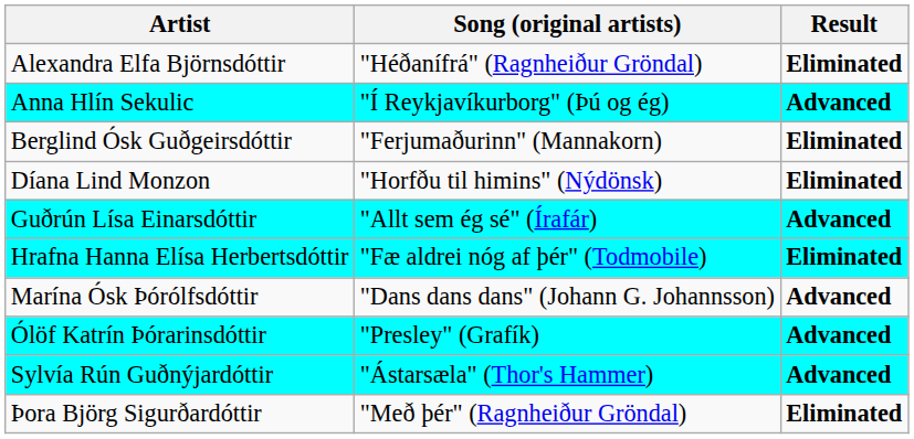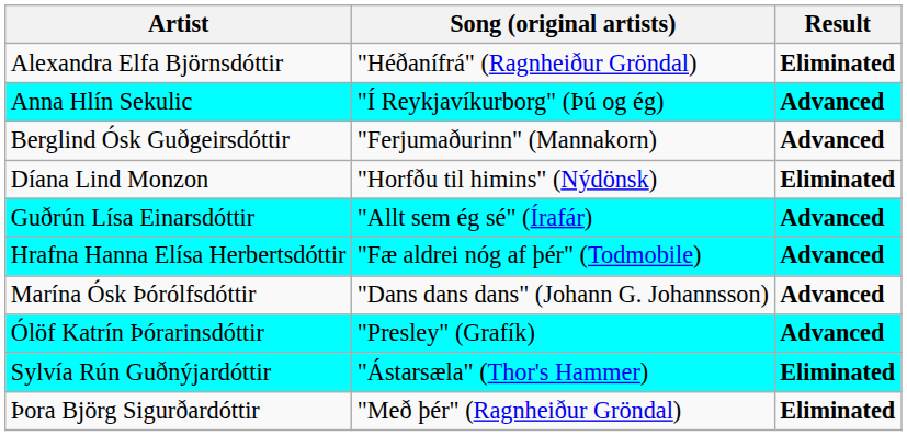 <table class=wikitable>
 <tr>
 <th>Artist</th>
 <th>Song (original artists)</th>
 <th>Result</th>
 </tr>
 <tr>
 <td>Alexandra Elfa Björnsdóttir</td>
 <td>"Héðanífrá" (<a href='#'>Ragnheiður Gröndal</a>)</td>
 <td><strong>Eliminated</strong></td>
 </tr>
 <tr style="background:cyan;">
 <td>Anna Hlín Sekulic</td>
 <td>"Í Reykjavíkurborg" (Þú og ég)</td>
 <td><strong>Advanced</strong></td>
 </tr>
 <tr>
 <td>Berglind Ósk Guðgeirsdóttir</td>
 <td>"Ferjumaðurinn" (Mannakorn)</td>
-<td><strong>Eliminated</strong></td>
+<td><strong>Advanced</strong></td>
 </tr>
 <tr>
 <td>Díana Lind Monzon</td>
 <td>"Horfðu til himins" (<a href='#'>Nýdönsk</a>)</td>
 <td><strong>Eliminated</strong></td>
 </tr>
 <tr style="background:cyan;">
 <td>Guðrún Lísa Einarsdóttir</td>
 <td>"Allt sem ég sé" (<a href='#'>Írafár</a>)</td>
 <td><strong>Advanced</strong></td>
 </tr>
 <tr style="background:cyan;">
 <td>Hrafna Hanna Elísa Herbertsdóttir</td>
 <td>"Fæ aldrei nóg af þér" (<a href='#'>Todmobile</a>)</td>
-<td><strong>Eliminated</strong></td>
+<td><strong>Advanced</strong></td>
 </tr>
 <tr>
 <td>Marína Ósk Þórólfsdóttir</td>
 <td>"Dans dans dans" (Johann G. Johannsson)</td>
 <td><strong>Advanced</strong></td>
 </tr>
 <tr style="background:cyan;">
 <td>Ólöf Katrín Þórarinsdóttir</td>
 <td>"Presley" (Grafík)</td>
 <td><strong>Advanced</strong></td>
 </tr>
 <tr style="background:cyan;">
 <td>Sylvía Rún Guðnýjardóttir</td>
 <td>"Ástarsæla" (<a href='#'>Thor's Hammer</a>)</td>
-<td><strong>Advanced</strong></td>
+<td><strong>Eliminated</strong></td>
 </tr>
 <tr>
 <td>Þora Björg Sigurðardóttir</td>
 <td>"Með þér" (<a href='#'>Ragnheiður Gröndal</a>)</td>
 <td><strong>Eliminated</strong></td>
 </tr>
 </table>
